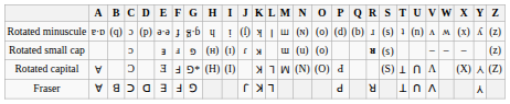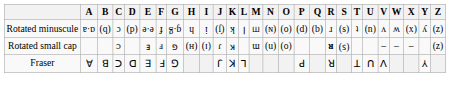 <table class=wikitable style="text-align:center;">
 <tr>
 <th></th>
 <th>A</th>
 <th>B</th>
 <th>C</th>
 <th>D</th>
 <th>E</th>
 <th>F</th>
 <th>G</th>
 <th>H</th>
 <th style="min-width:1ch;">I</th>
 <th>J</th>
 <th>K</th>
 <th>L</th>
 <th>M</th>
 <th>N</th>
 <th>O</th>
 <th>P</th>
 <th>Q</th>
 <th>R</th>
 <th>S</th>
 <th>T</th>
 <th>U</th>
 <th>V</th>
 <th>W</th>
 <th>X</th>
 <th>Y</th>
 <th>Z</th>
 </tr>
 <tr>
 <td>Rotated minuscule</td>
 <td>ɐ·ɒ</td>
 <td>(q)</td>
 <td>ɔ</td>
 <td>(p)</td>
 <td>ə·ǝ</td>
 <td>ɟ</td>
 <td>ᵷ·ɓ</td>
 <td>ɥ</td>
 <td>ᴉ</td>
 <td>(ſ̣)</td>
 <td>ʞ</td>
 <td>ꞁ</td>
 <td>ꟺ</td>
 <td>(ɴ)</td>
 <td>(o)</td>
 <td>(d)</td>
 <td>(b)</td>
 <td>ɹ</td>
 <td>(s)</td>
 <td>ʇ</td>
 <td>(n)</td>
 <td>ʌ</td>
 <td>ʍ</td>
 <td>(x)</td>
 <td>ʎ</td>
 <td>(ᴢ)</td>
 </tr>
 <tr>
 <td>Rotated small cap</td>
 <td></td>
 <td></td>
 <td>ᴐ</td>
 <td></td>
 <td>ⱻ</td>
 <td>ⅎ</td>
 <td>𝼂</td>
 <td>(ʜ)</td>
 <td>(ɪ)</td>
 <td>ɾ</td>
 <td>𝼐</td>
 <td></td>
 <td>ɯ</td>
 <td>(u)</td>
 <td>(ᴏ)</td>
 <td></td>
 <td></td>
 <td><strong>ᴚ</strong></td>
 <td>(ꜱ)</td>
 <td></td>
 <td></td>
 <td>–</td>
 <td>–</td>
 <td>–</td>
 <td></td>
 <td>(z)</td>
 </tr>
 <tr>
-<td>Rotated capital</td>
-<td>Ɐ</td>
-<td></td>
-<td>Ɔ</td>
-<td></td>
-<td>Ǝ</td>
-<td>Ⅎ</td>
-<td>⅁*</td>
-<td>(H)</td>
-<td>(I)</td>
-<td></td>
-<td>Ʞ</td>
-<td>Ꞁ</td>
-<td>ꟽ</td>
-<td>(N)</td>
-<td>(O)</td>
-<td>Ԁ</td>
-<td></td>
-<td></td>
-<td>(S)</td>
-<td>Ʇ</td>
-<td>Ո</td>
-<td>Ʌ</td>
-<td></td>
-<td>(X)</td>
-<td>Ꟛ</td>
-<td>(Z)</td>
-</tr>
-<tr>
 <td>Fraser</td>
 <td>ꓯ</td>
 <td>ꓭ</td>
 <td>ꓛ</td>
 <td>ꓷ</td>
 <td>ꓱ</td>
 <td>ꓞ</td>
 <td>ꓨ</td>
 <th></th>
 <th></th>
 <td>ꓩ</td>
 <td>ꓘ</td>
 <td>ꓶ</td>
 <th></th>
 <th></th>
 <th></th>
 <td>ꓒ</td>
 <th></th>
 <td>ꓤ</td>
 <th></th>
 <td>ꓕ</td>
 <td>ꓵ</td>
 <td>ꓥ</td>
 <th></th>
 <th></th>
 <td>𑾰</td>
 <th></th>
 </tr>
 </table>
